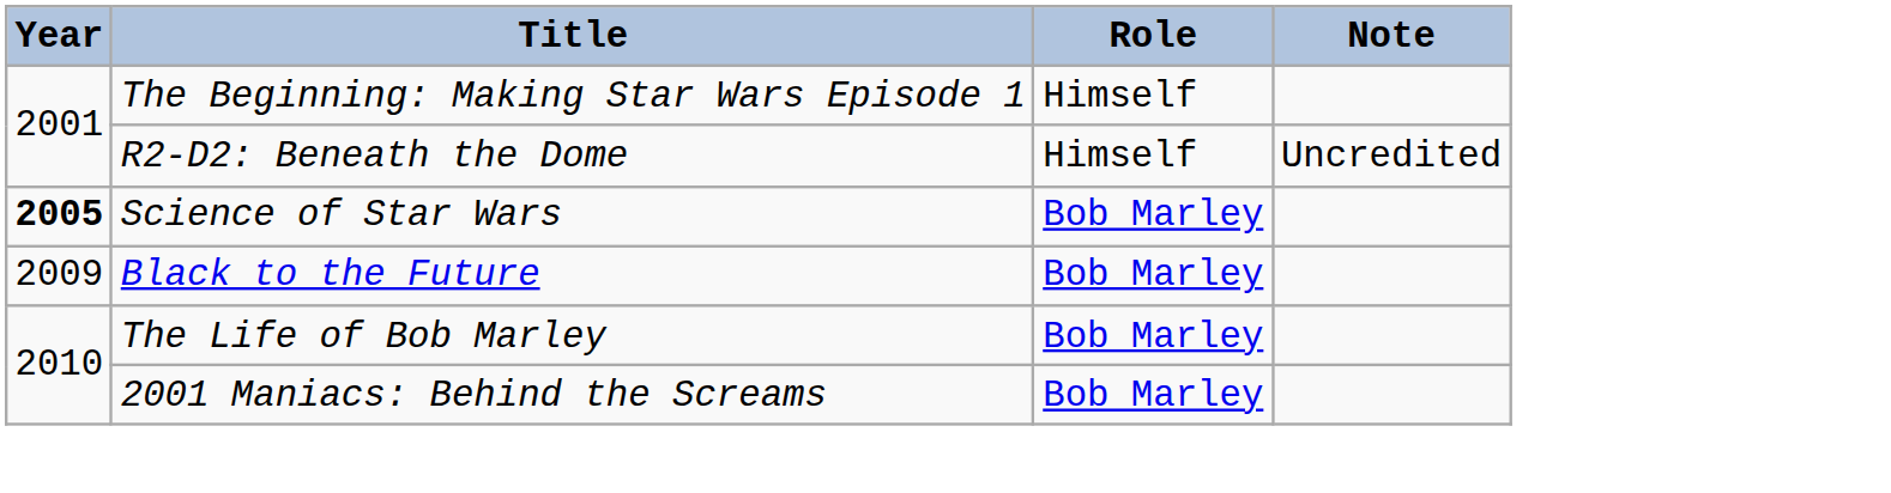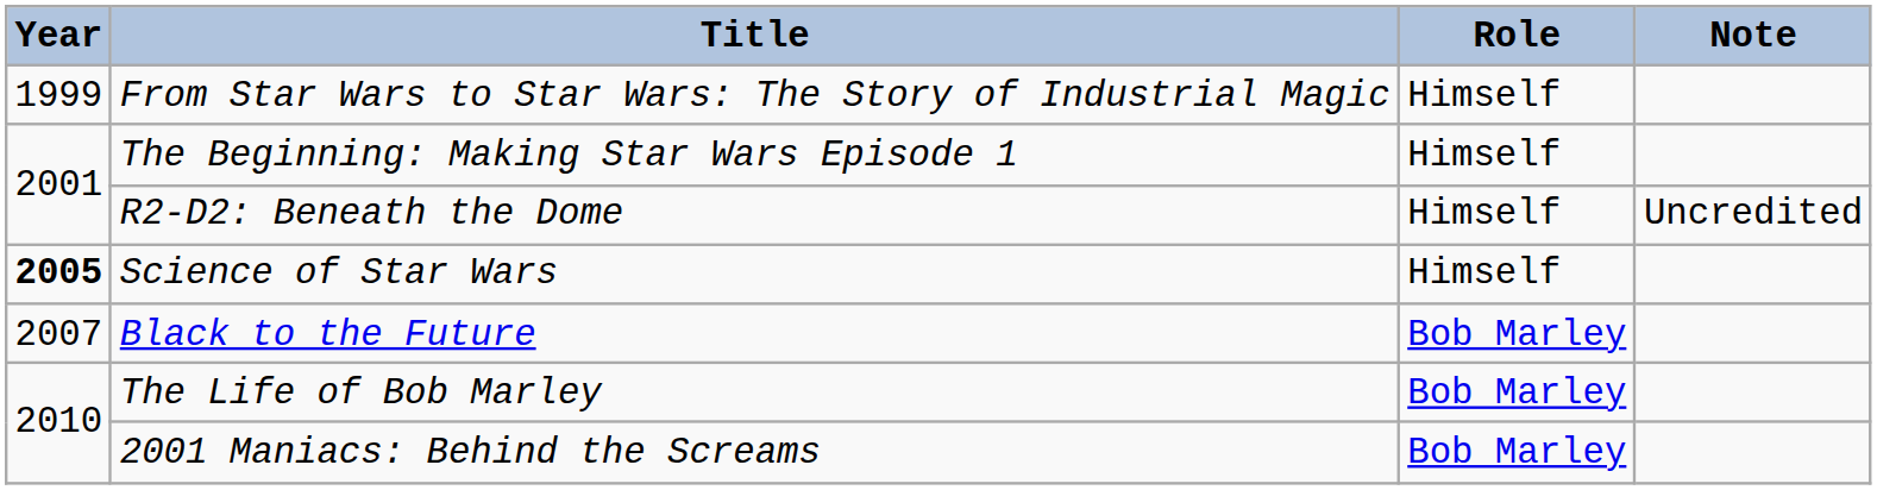 <table class="wikitable">
 <tr>
 <th style="background:#B0C4DE;">Year</th>
 <th style="background:#B0C4DE;">Title</th>
 <th style="background:#B0C4DE;">Role</th>
 <th style="background:#B0C4DE;">Note</th>
+</tr>
+<tr>
+<td>1999</td>
+<td><em>From Star Wars to Star Wars: The Story of Industrial Magic</em></td>
+<td>Himself</td>
+<td></td>
 </tr>
 <tr>
 <td rowspan="2">2001</td>
 <td><em>The Beginning: Making Star Wars Episode 1</em></td>
 <td>Himself</td>
 <td></td>
 </tr>
 <tr>
 <td><em>R2-D2: Beneath the Dome</em></td>
 <td>Himself</td>
 <td>Uncredited</td>
 </tr>
 <tr>
 <td><strong>2005</strong></td>
 <td><em>Science of Star Wars</em></td>
-<td><a href='#'>Bob Marley</a></td>
+<td>Himself</td>
 <td></td>
 </tr>
 <tr>
-<td>2009</td>
+<td>2007</td>
 <td><em><a href='#'>Black to the Future</a></em></td>
 <td><a href='#'>Bob Marley</a></td>
 <td></td>
 </tr>
 <tr>
 <td rowspan="2">2010</td>
 <td><em>The Life of Bob Marley</em></td>
 <td><a href='#'>Bob Marley</a></td>
 <td></td>
 </tr>
 <tr>
 <td><em>2001 Maniacs: Behind the Screams</em></td>
 <td><a href='#'>Bob Marley</a></td>
 <td></td>
 </tr>
 </table>
